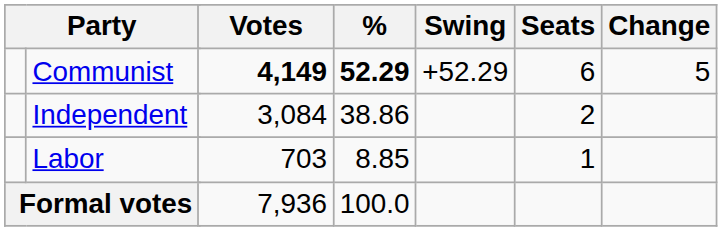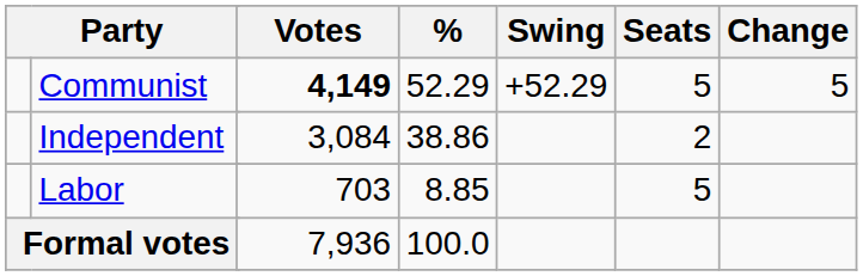 <table class="wikitable" style="text-align:right; margin-bottom:0">
 <tr>
 <th style="width:10px" colspan=3>Party</th>
 <th style="width:70px;">Votes</th>
 <th style="width:40px;">%</th>
 <th style="width:40px;">Swing</th>
 <th style="width:40px;">Seats</th>
 <th style="width:40px;">Change</th>
 </tr>
 <tr>
 <td> </td>
 <td style="text-align:left;" colspan="2"><a href='#'>Communist</a></td>
 <td><strong>4,149</strong></td>
-<td><strong>52.29</strong></td>
+<td>52.29</td>
 <td>+52.29</td>
-<td>6</td>
+<td>5</td>
 <td> 5</td>
 </tr>
 <tr>
 <td> </td>
 <td style="text-align:left;" colspan="2"><a href='#'>Independent</a></td>
 <td>3,084</td>
 <td>38.86</td>
 <td></td>
 <td>2</td>
 <td></td>
 </tr>
 <tr>
 <td> </td>
 <td style="text-align:left;" colspan="2"><a href='#'>Labor</a></td>
 <td>703</td>
 <td>8.85</td>
 <td></td>
-<td>1</td>
+<td>5</td>
 <td></td>
 </tr>
 <tr>
 <th colspan="3" rowspan="1"> Formal votes</th>
 <td>7,936</td>
 <td>100.0</td>
 <td></td>
 <td></td>
 <td></td>
 </tr>
 </table>
